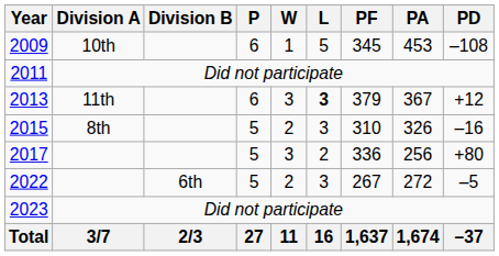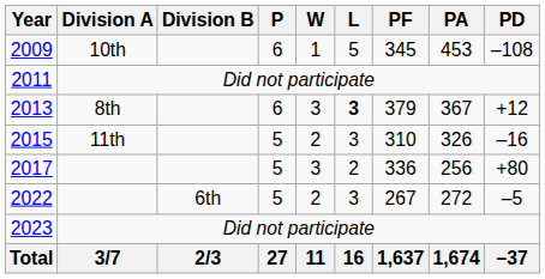 <table class="wikitable" style="text-align:center">
 <tr>
 <th>Year</th>
 <th>Division A</th>
 <th>Division B</th>
 <th width=25>P</th>
 <th width=25>W</th>
 <th width=25>L</th>
 <th width=40>PF</th>
 <th width=40>PA</th>
 <th width=40>PD</th>
 </tr>
 <tr>
 <td><a href='#'>2009</a></td>
 <td>10th</td>
 <td></td>
 <td>6</td>
 <td>1</td>
 <td>5</td>
 <td>345</td>
 <td>453</td>
 <td>–108</td>
 </tr>
 <tr>
 <td><a href='#'>2011</a></td>
 <td colspan=8><em>Did not participate</em></td>
 </tr>
 <tr>
 <td><a href='#'>2013</a></td>
-<td>11th</td>
+<td>8th</td>
 <td></td>
 <td>6</td>
 <td>3</td>
 <td><strong>3</strong></td>
 <td>379</td>
 <td>367</td>
 <td>+12</td>
 </tr>
 <tr>
 <td><a href='#'>2015</a></td>
-<td>8th</td>
+<td>11th</td>
 <td></td>
 <td>5</td>
 <td>2</td>
 <td>3</td>
 <td>310</td>
 <td>326</td>
 <td>–16</td>
 </tr>
 <tr>
 <td><a href='#'>2017</a></td>
 <td></td>
 <td></td>
 <td>5</td>
 <td>3</td>
 <td>2</td>
 <td>336</td>
 <td>256</td>
 <td>+80</td>
 </tr>
 <tr>
 <td><a href='#'>2022</a></td>
 <td></td>
 <td>6th</td>
 <td>5</td>
 <td>2</td>
 <td>3</td>
 <td>267</td>
 <td>272</td>
 <td>–5</td>
 </tr>
 <tr>
 <td><a href='#'>2023</a></td>
 <td colspan=8><em>Did not participate</em></td>
 </tr>
 <tr>
 <th>Total</th>
 <th>3/7</th>
 <th>2/3</th>
 <th>27</th>
 <th>11</th>
 <th>16</th>
 <th>1,637</th>
 <th>1,674</th>
 <th>–37</th>
 </tr>
 </table>
